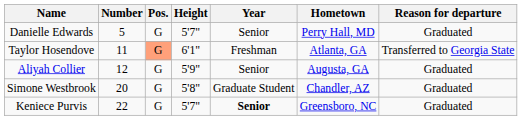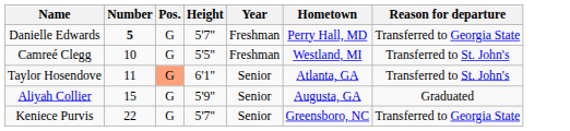 <table class="wikitable sortable" border="1" style="text-align: center;">
 <tr>
 <th>Name</th>
 <th>Number</th>
 <th>Pos.</th>
 <th>Height</th>
 <th>Year</th>
 <th>Hometown</th>
 <th class="unsortable">Reason for departure</th>
 </tr>
 <tr>
 <td>Danielle Edwards</td>
-<td>5</td>
+<td><strong>5</strong></td>
 <td>G</td>
 <td>5'7"</td>
-<td>Senior</td>
+<td>Freshman</td>
 <td><a href='#'>Perry Hall, MD</a></td>
-<td>Graduated</td>
+<td>Transferred to <a href='#'>Georgia State</a></td>
+</tr>
+<tr>
+<td>Camreé Clegg</td>
+<td>10</td>
+<td>G</td>
+<td>5'5"</td>
+<td>Freshman</td>
+<td><a href='#'>Westland, MI</a></td>
+<td>Transferred to <a href='#'>St. John's</a></td>
 </tr>
 <tr>
 <td>Taylor Hosendove</td>
 <td>11</td>
 <td style="background: lightsalmon;">G</td>
 <td>6'1"</td>
-<td>Freshman</td>
+<td>Senior</td>
 <td><a href='#'>Atlanta, GA</a></td>
-<td>Transferred to <a href='#'>Georgia State</a></td>
+<td>Transferred to <a href='#'>St. John's</a></td>
 </tr>
 <tr>
 <td><a href='#'>Aliyah Collier</a></td>
-<td>12</td>
+<td>15</td>
 <td>G</td>
 <td>5'9"</td>
 <td>Senior</td>
 <td><a href='#'>Augusta, GA</a></td>
 <td>Graduated</td>
 </tr>
 <tr>
-<td>Simone Westbrook</td>
-<td>20</td>
-<td>G</td>
-<td>5'8"</td>
-<td>Graduate Student</td>
-<td><a href='#'>Chandler, AZ</a></td>
-<td>Graduated</td>
-</tr>
-<tr>
 <td>Keniece Purvis</td>
 <td>22</td>
 <td>G</td>
 <td>5'7"</td>
-<td><strong> Senior</strong></td>
+<td> Senior</td>
 <td><a href='#'>Greensboro, NC</a></td>
-<td>Graduated</td>
+<td>Transferred to <a href='#'>Georgia State</a></td>
 </tr>
 </table>
